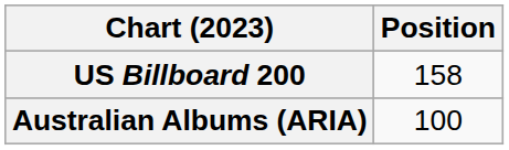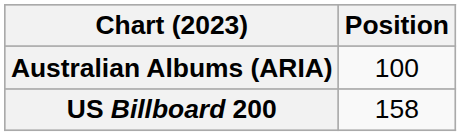 <table class="wikitable sortable plainrowheaders" style="text-align:center">
 <tr>
 <th scope="col">Chart (2023)</th>
 <th scope="col">Position</th>
 </tr>
 <tr>
+<th scope="row">Australian Albums (ARIA)</th>
+<td>100</td>
+</tr>
+<tr>
 <th scope="row">US <em>Billboard</em> 200</th>
 <td>158</td>
 </tr>
-<tr>
-<th scope="row">Australian Albums (ARIA)</th>
-<td>100</td>
-</tr>
 </table>
